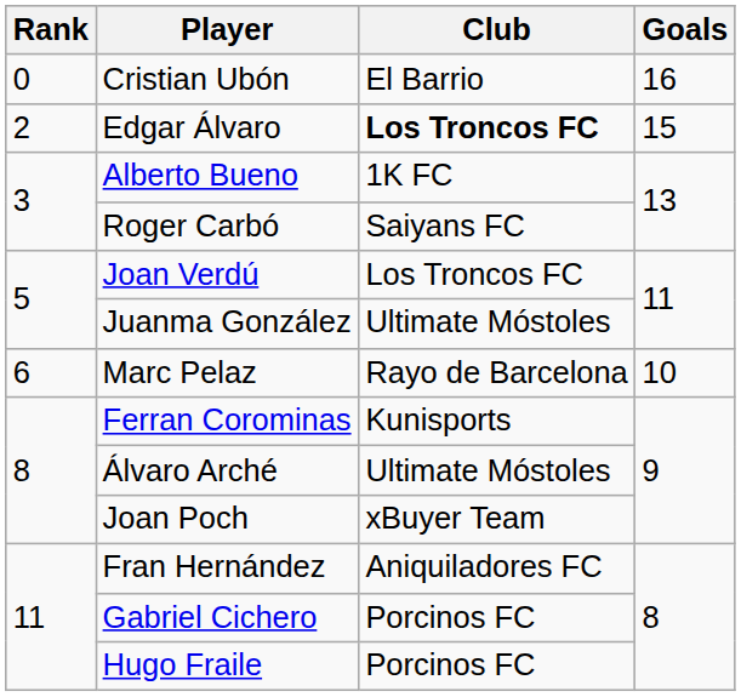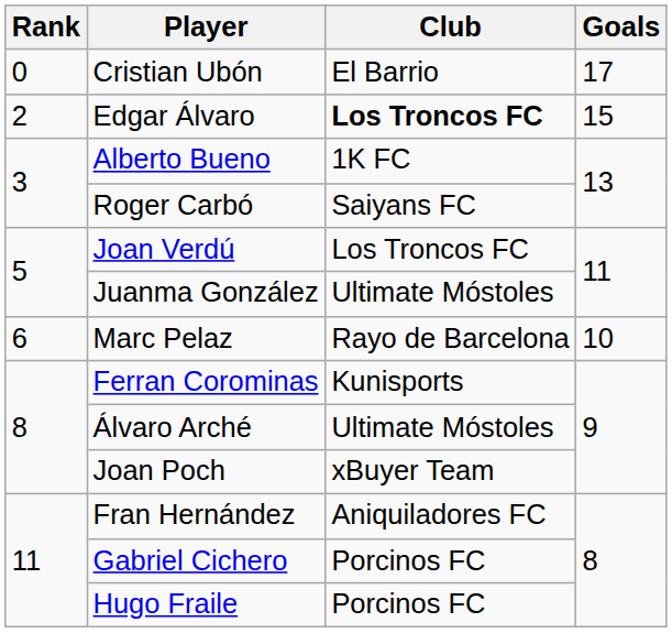 <table class="wikitable">
 <tr>
 <th>Rank</th>
 <th>Player</th>
 <th>Club</th>
 <th>Goals</th>
 </tr>
 <tr>
 <td>0</td>
 <td> Cristian Ubón</td>
 <td>El Barrio</td>
-<td>16</td>
+<td>17</td>
 </tr>
 <tr>
 <td>2</td>
 <td> Edgar Álvaro</td>
 <td><strong>Los Troncos FC</strong></td>
 <td>15</td>
 </tr>
 <tr>
 <td rowspan="2">3</td>
 <td> <a href='#'>Alberto Bueno</a></td>
 <td>1K FC</td>
 <td rowspan="2">13</td>
 </tr>
 <tr>
 <td> Roger Carbó</td>
 <td>Saiyans FC</td>
 </tr>
 <tr>
 <td rowspan="2">5</td>
 <td> <a href='#'>Joan Verdú</a></td>
 <td>Los Troncos FC</td>
 <td rowspan="2">11</td>
 </tr>
 <tr>
 <td> Juanma González</td>
 <td>Ultimate Móstoles</td>
 </tr>
 <tr>
 <td>6</td>
 <td> Marc Pelaz</td>
 <td>Rayo de Barcelona</td>
 <td>10</td>
 </tr>
 <tr>
 <td rowspan="3">8</td>
 <td> <a href='#'>Ferran Corominas</a></td>
 <td>Kunisports</td>
 <td rowspan="3">9</td>
 </tr>
 <tr>
 <td> Álvaro Arché</td>
 <td>Ultimate Móstoles</td>
 </tr>
 <tr>
 <td> Joan Poch</td>
 <td>xBuyer Team</td>
 </tr>
 <tr>
 <td rowspan="3">11</td>
 <td> Fran Hernández</td>
 <td>Aniquiladores FC</td>
 <td rowspan="3">8</td>
 </tr>
 <tr>
 <td> <a href='#'>Gabriel Cichero</a></td>
 <td>Porcinos FC</td>
 </tr>
 <tr>
 <td> <a href='#'>Hugo Fraile</a></td>
 <td>Porcinos FC</td>
 </tr>
 </table>
